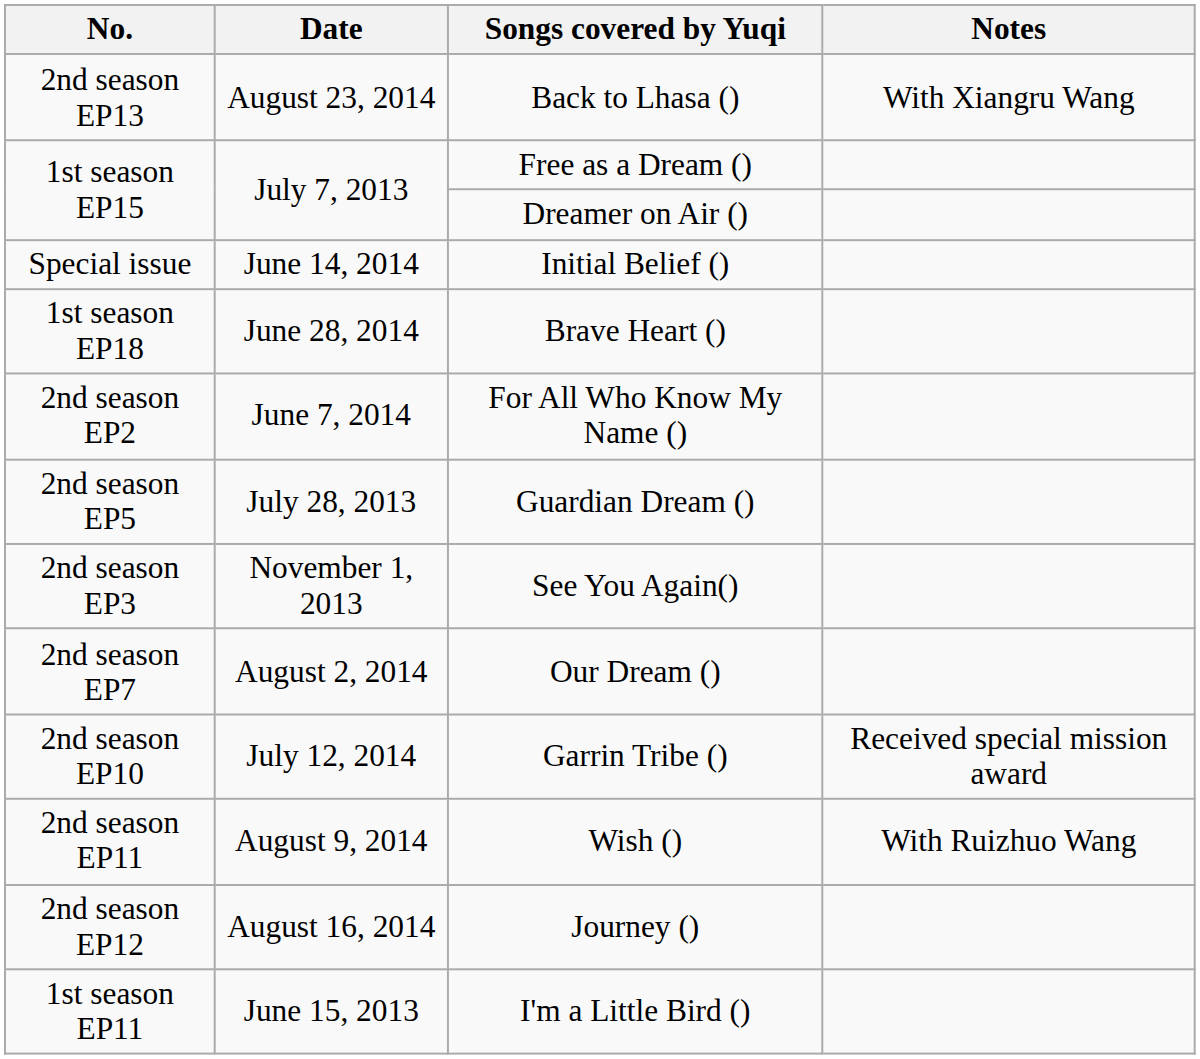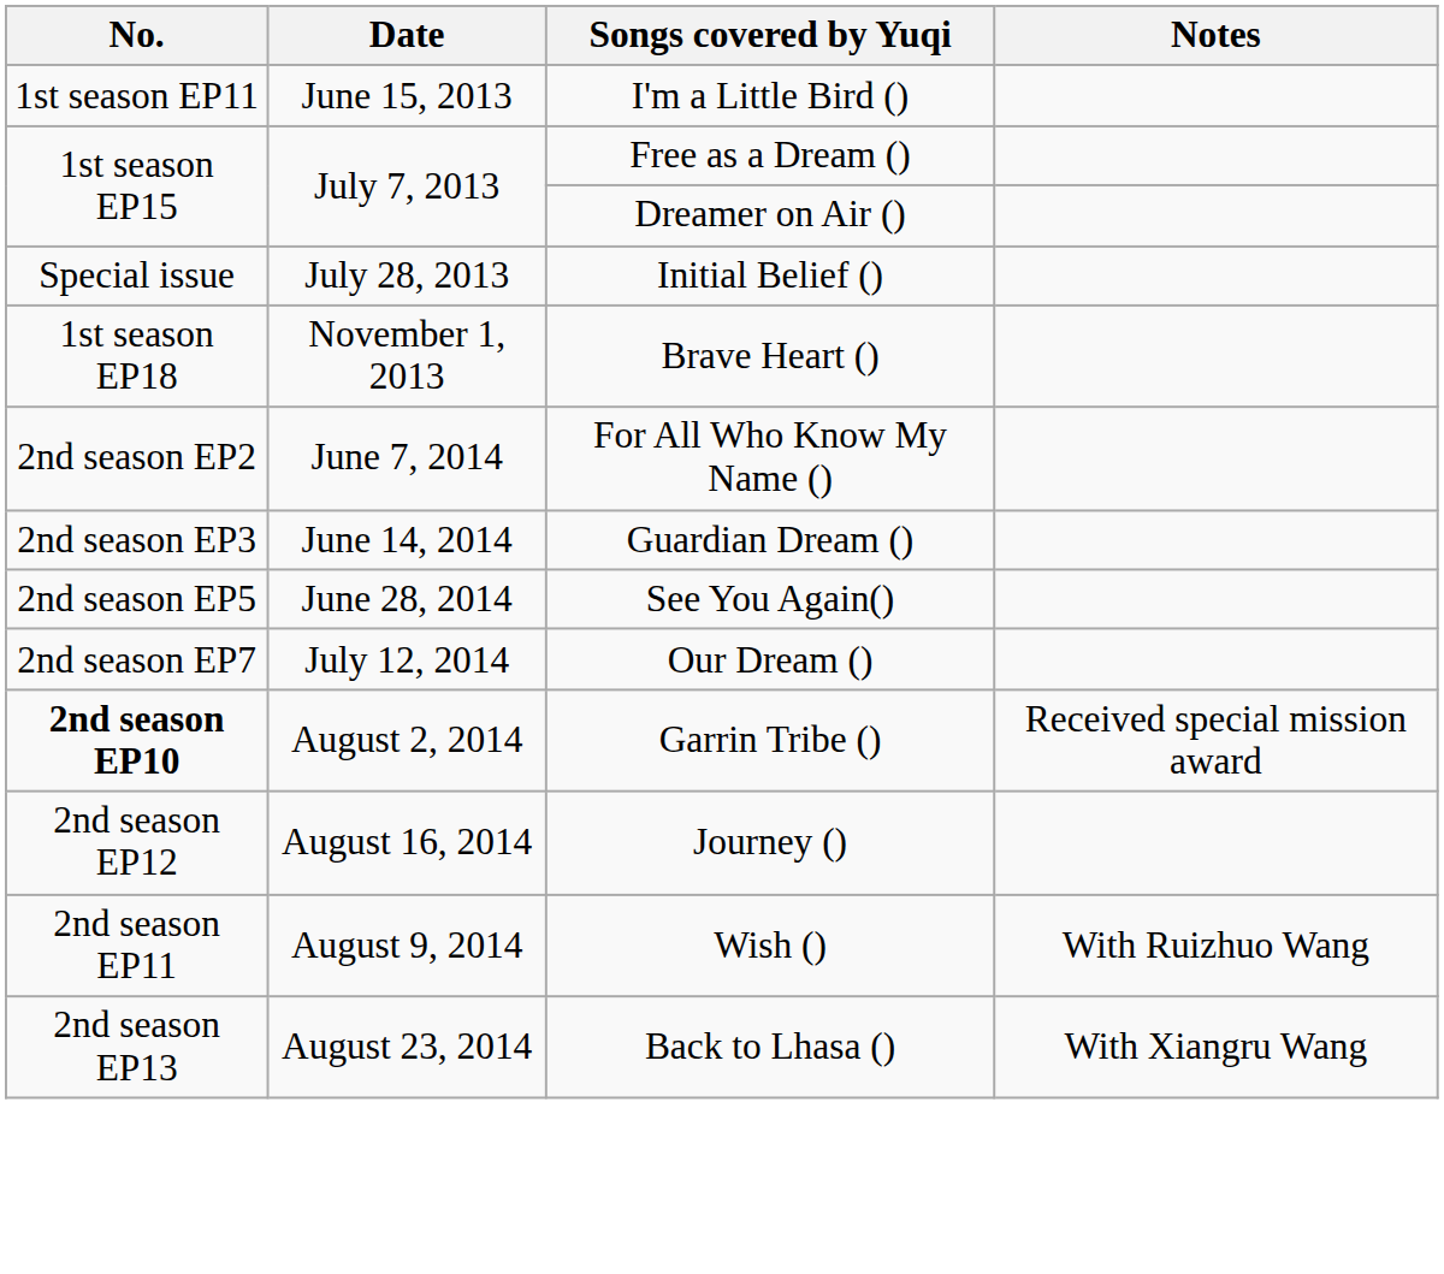 <table class=wikitable style=text-align:center>
 <tr>
 <th>No.</th>
 <th>Date</th>
 <th>Songs covered by Yuqi</th>
 <th>Notes</th>
 </tr>
 <tr>
-<td>2nd season EP13</td>
-<td>August 23, 2014</td>
-<td>Back to Lhasa ()</td>
-<td>With Xiangru Wang</td>
+<td>1st season EP11</td>
+<td>June 15, 2013</td>
+<td>I'm a Little Bird ()</td>
+<td></td>
 </tr>
 <tr>
 <td rowspan=2>1st season EP15</td>
 <td rowspan=2>July 7, 2013</td>
 <td>Free as a Dream ()</td>
 <td></td>
 </tr>
 <tr>
 <td>Dreamer on Air ()</td>
 <td></td>
 </tr>
 <tr>
 <td>Special issue</td>
-<td>June 14, 2014</td>
+<td>July 28, 2013</td>
 <td>Initial Belief ()</td>
 <td></td>
 </tr>
 <tr>
 <td>1st season EP18</td>
-<td>June 28, 2014</td>
+<td>November 1, 2013</td>
 <td>Brave Heart ()</td>
 <td></td>
 </tr>
 <tr>
 <td>2nd season EP2</td>
 <td>June 7, 2014</td>
 <td>For All Who Know My Name ()</td>
 <td></td>
 </tr>
 <tr>
-<td>2nd season EP5</td>
-<td>July 28, 2013</td>
+<td>2nd season EP3</td>
+<td>June 14, 2014</td>
 <td>Guardian Dream ()</td>
 <td></td>
 </tr>
 <tr>
-<td>2nd season EP3</td>
-<td>November 1, 2013</td>
+<td>2nd season EP5</td>
+<td>June 28, 2014</td>
 <td>See You Again()</td>
 <td></td>
 </tr>
 <tr>
 <td>2nd season EP7</td>
-<td>August 2, 2014</td>
+<td>July 12, 2014</td>
 <td>Our Dream ()</td>
 <td></td>
 </tr>
 <tr>
-<td>2nd season EP10</td>
-<td>July 12, 2014</td>
+<td><strong>2nd season EP10</strong></td>
+<td>August 2, 2014</td>
 <td>Garrin Tribe ()</td>
 <td>Received special mission award</td>
+</tr>
+<tr>
+<td>2nd season EP12</td>
+<td>August 16, 2014</td>
+<td>Journey ()</td>
+<td></td>
 </tr>
 <tr>
 <td>2nd season EP11</td>
 <td>August 9, 2014</td>
 <td>Wish ()</td>
 <td>With Ruizhuo Wang</td>
 </tr>
 <tr>
-<td>2nd season EP12</td>
-<td>August 16, 2014</td>
-<td>Journey ()</td>
-<td></td>
-</tr>
-<tr>
-<td>1st season EP11</td>
-<td>June 15, 2013</td>
-<td>I'm a Little Bird ()</td>
-<td></td>
+<td>2nd season EP13</td>
+<td>August 23, 2014</td>
+<td>Back to Lhasa ()</td>
+<td>With Xiangru Wang</td>
 </tr>
 </table>
